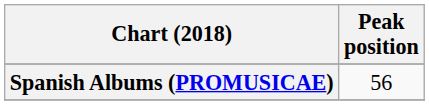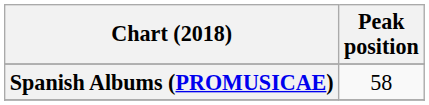 <table class="wikitable sortable plainrowheaders" style="text-align:center">
 <tr>
 <th scope="col">Chart (2018)</th>
 <th scope="col">Peak<br> position</th>
 </tr>
 <tr>
 </tr>
 <tr>
 </tr>
 <tr>
 </tr>
 <tr>
 <th scope="row">Spanish Albums (<a href='#'>PROMUSICAE</a>)</th>
-<td>56</td>
+<td>58</td>
 </tr>
 <tr>
 </tr>
 <tr>
 </tr>
 <tr>
 </tr>
 <tr>
 </tr>
 <tr>
 </tr>
 </table>
